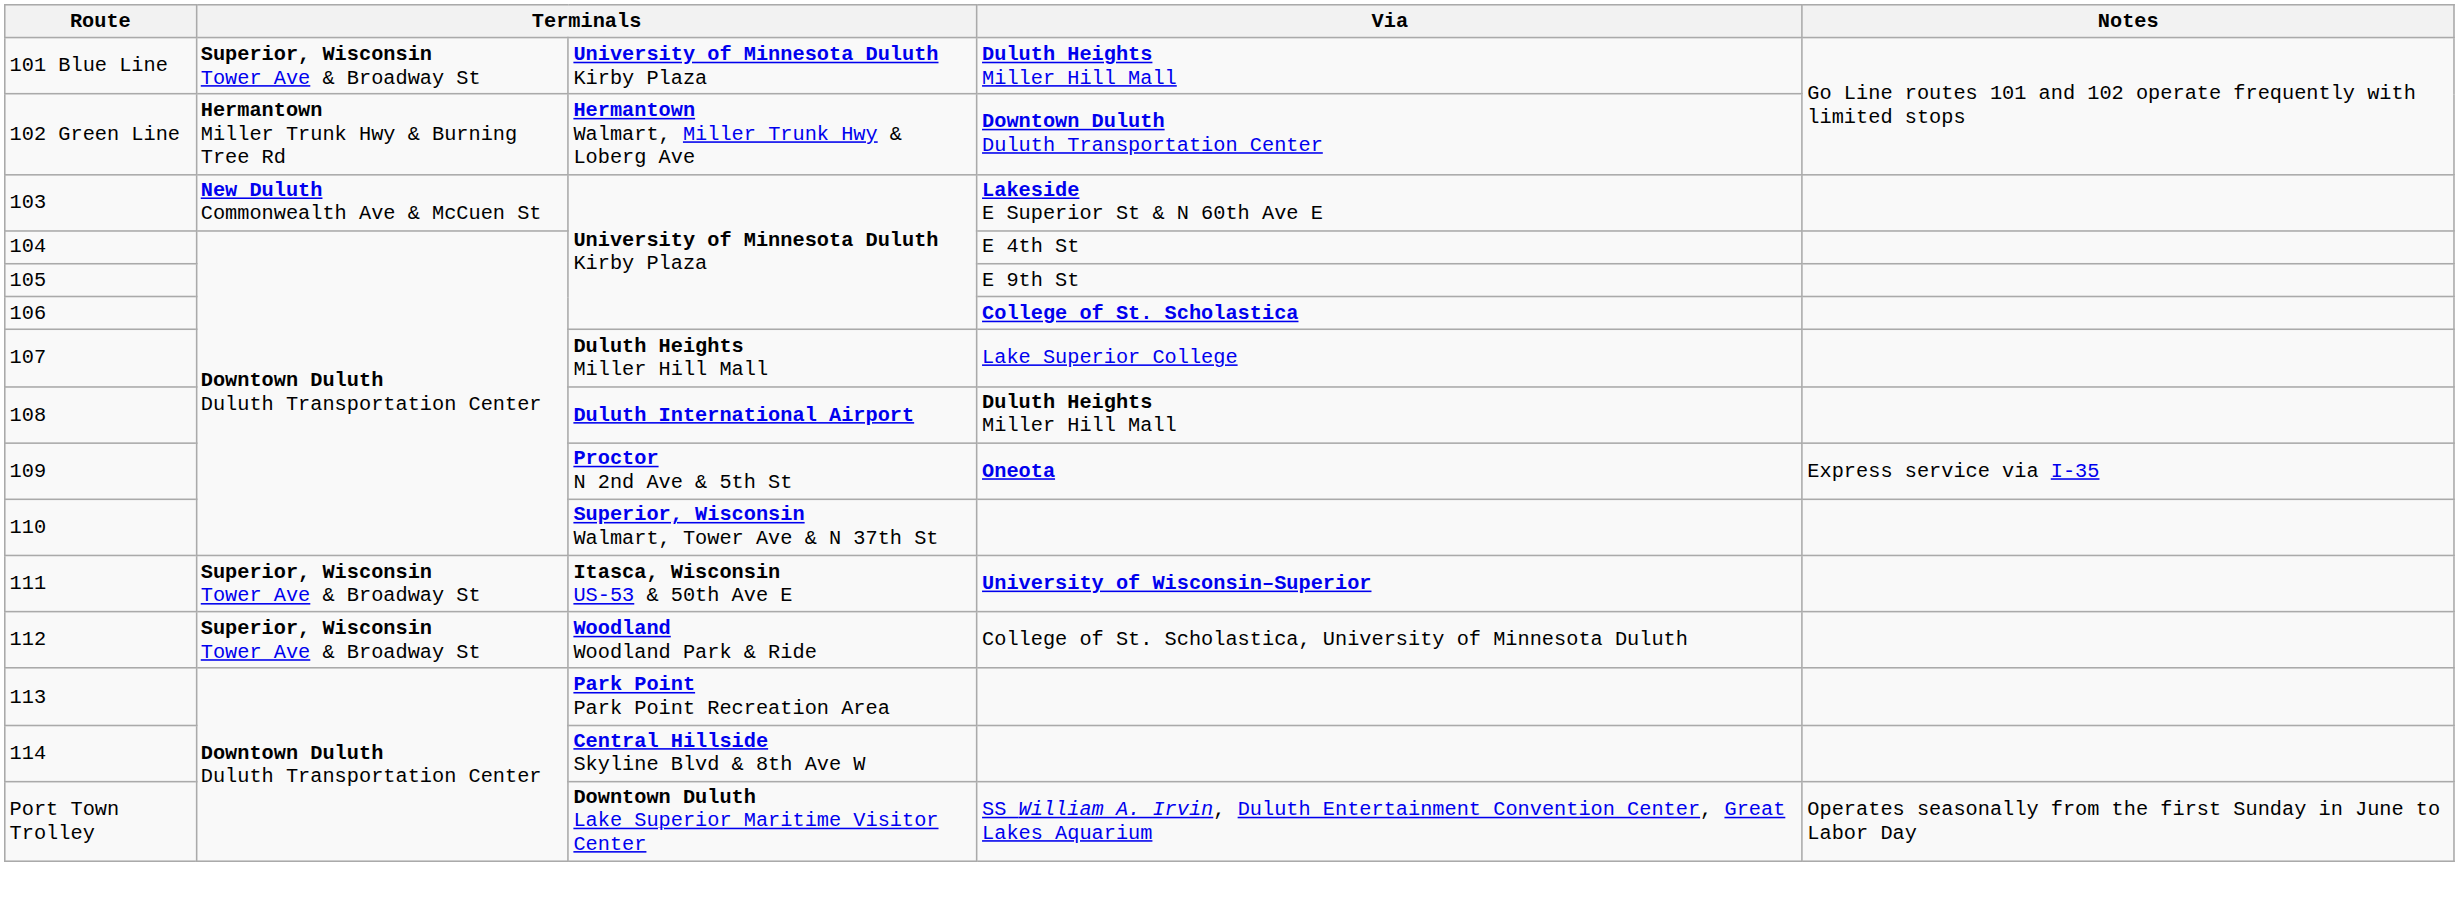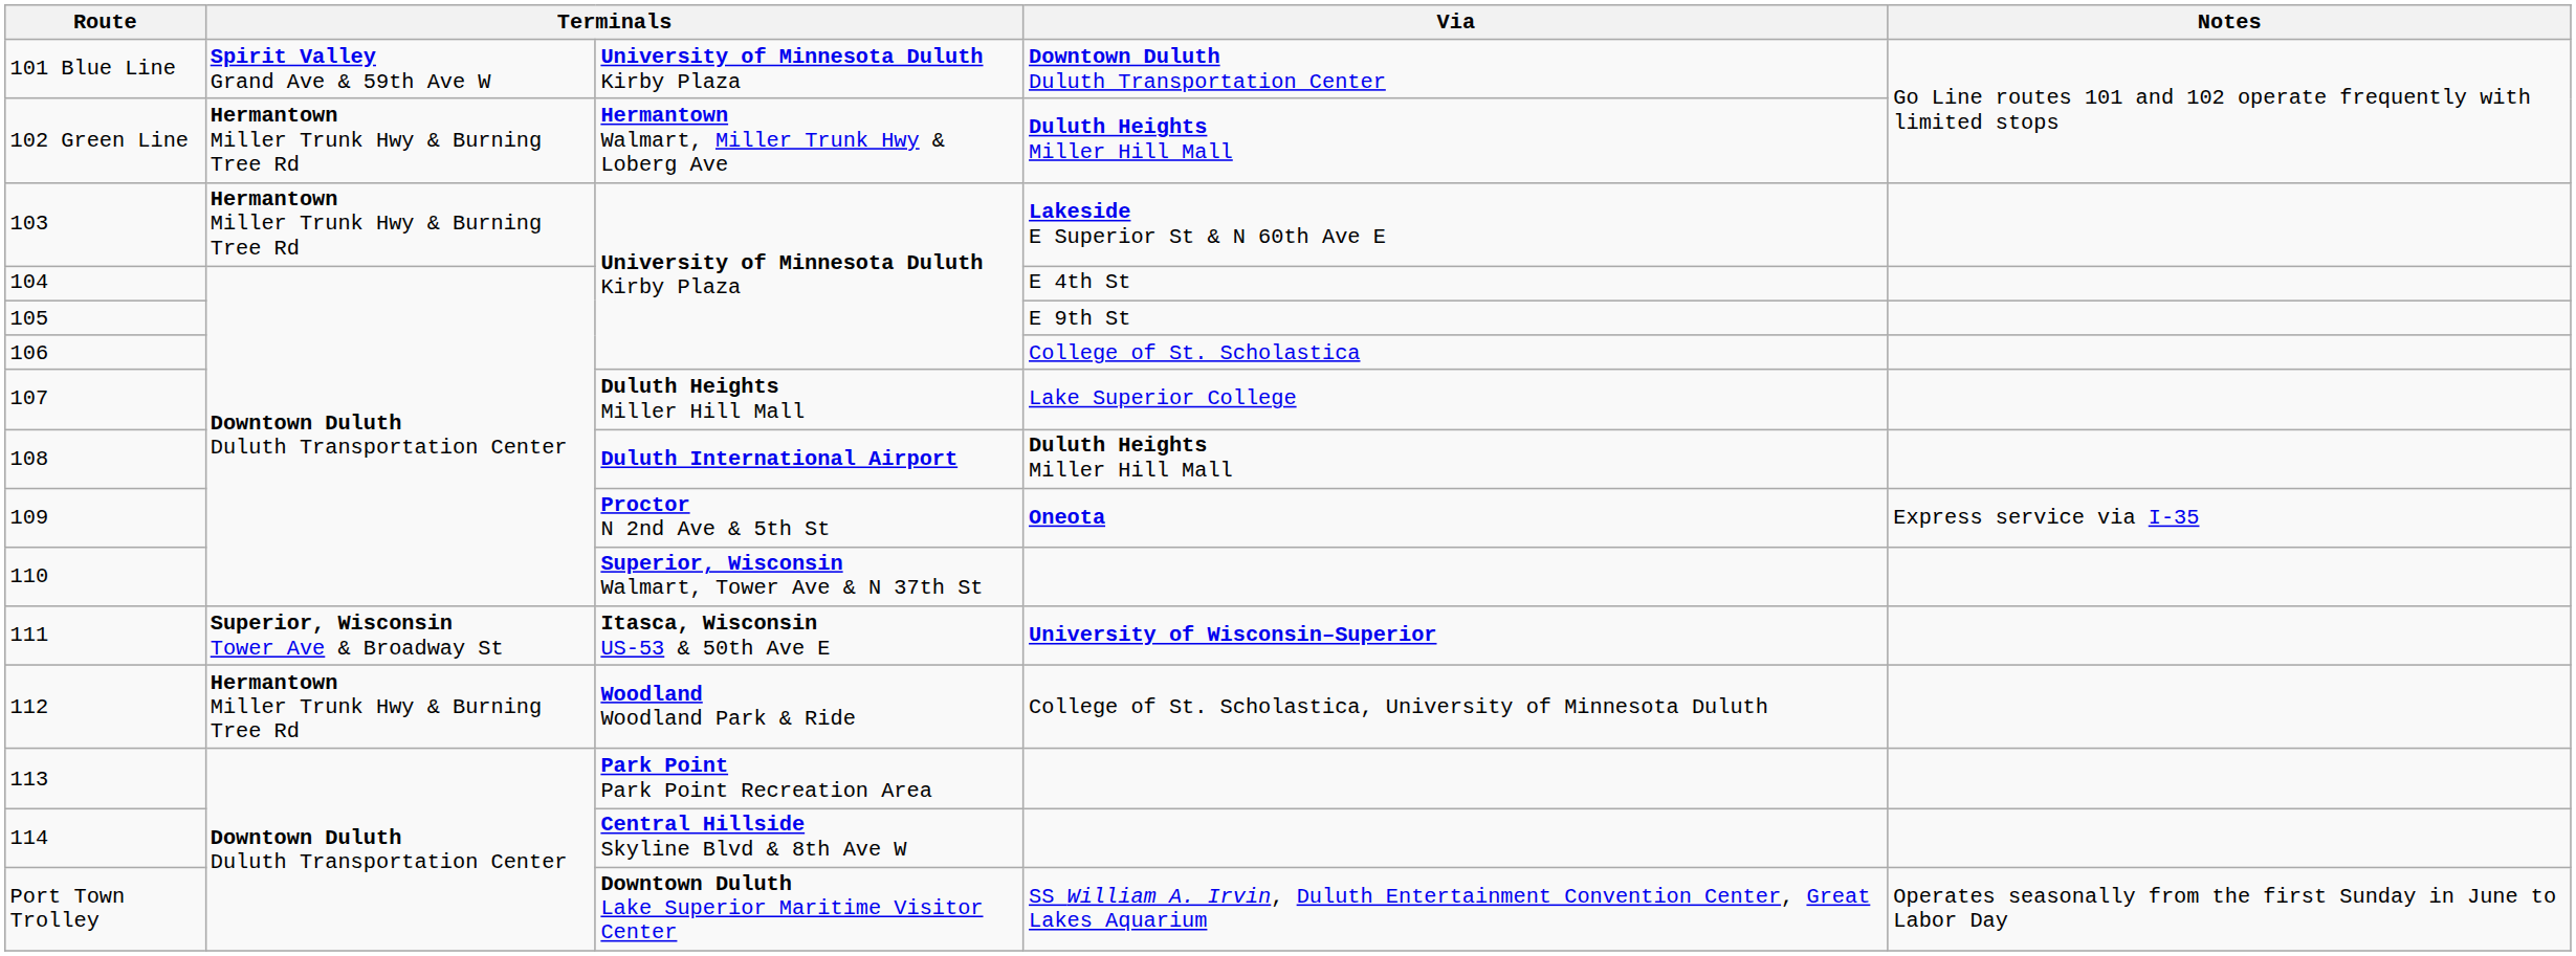 <table class="wikitable">
 <tr>
 <th>Route</th>
 <th colspan="2">Terminals</th>
 <th>Via</th>
 <th>Notes</th>
 </tr>
 <tr>
 <td>101 Blue Line</td>
-<td><strong>Superior, Wisconsin</strong><br><a href='#'>Tower Ave</a> & Broadway St</td>
+<td><a href='#'><strong>Spirit Valley</strong></a><br>Grand Ave & 59th Ave W</td>
 <td><strong><a href='#'>University of Minnesota Duluth</a></strong><br>Kirby Plaza</td>
-<td><strong><a href='#'>Duluth Heights</a></strong><br><a href='#'>Miller Hill Mall</a></td>
+<td><strong><a href='#'>Downtown Duluth</a></strong><br><a href='#'>Duluth Transportation Center</a></td>
 <td rowspan="2">Go Line routes 101 and 102 operate frequently with limited stops</td>
 </tr>
 <tr>
 <td>102 Green Line</td>
 <td><strong>Hermantown</strong><br>Miller Trunk Hwy & Burning Tree Rd</td>
 <td><a href='#'><strong>Hermantown</strong></a><br>Walmart, <a href='#'>Miller Trunk Hwy</a> & Loberg Ave</td>
-<td><strong><a href='#'>Downtown Duluth</a></strong><br><a href='#'>Duluth Transportation Center</a></td>
+<td><strong><a href='#'>Duluth Heights</a></strong><br><a href='#'>Miller Hill Mall</a></td>
 </tr>
 <tr>
 <td>103</td>
-<td><a href='#'><strong>New Duluth</strong></a><br>Commonwealth Ave & McCuen St</td>
+<td><strong>Hermantown</strong><br>Miller Trunk Hwy & Burning Tree Rd</td>
 <td rowspan="4"><strong>University of Minnesota Duluth</strong><br>Kirby Plaza</td>
 <td><a href='#'><strong>Lakeside</strong></a><br>E Superior St & N 60th Ave E</td>
 <td></td>
 </tr>
 <tr>
 <td>104</td>
 <td rowspan="7"><strong>Downtown Duluth</strong><br>Duluth Transportation Center</td>
 <td>E 4th St</td>
 <td></td>
 </tr>
 <tr>
 <td>105</td>
 <td>E 9th St</td>
 <td></td>
 </tr>
 <tr>
 <td>106</td>
-<td><strong><a href='#'>College of St. Scholastica</a></strong></td>
+<td><a href='#'>College of St. Scholastica</a></td>
 <td></td>
 </tr>
 <tr>
 <td>107</td>
 <td><strong>Duluth Heights</strong><br>Miller Hill Mall</td>
 <td><a href='#'>Lake Superior College</a></td>
 <td></td>
 </tr>
 <tr>
 <td>108</td>
 <td><strong><a href='#'>Duluth International Airport</a></strong></td>
 <td><strong>Duluth Heights</strong><br>Miller Hill Mall</td>
 <td></td>
 </tr>
 <tr>
 <td>109</td>
 <td><strong><a href='#'>Proctor</a></strong><br>N 2nd Ave & 5th St</td>
 <td><a href='#'><strong>Oneota</strong></a></td>
 <td>Express service via <a href='#'>I-35</a></td>
 </tr>
 <tr>
 <td>110</td>
 <td><strong><a href='#'>Superior, Wisconsin</a></strong><br>Walmart, Tower Ave & N 37th St</td>
 <td></td>
 <td></td>
 </tr>
 <tr>
 <td>111</td>
 <td><strong>Superior, Wisconsin</strong><br><a href='#'>Tower Ave</a> & Broadway St</td>
 <td><strong>Itasca, Wisconsin</strong><br><a href='#'>US-53</a> & 50th Ave E</td>
 <td><strong><a href='#'>University of Wisconsin–Superior</a></strong></td>
 <td></td>
 </tr>
 <tr>
 <td>112</td>
-<td><strong>Superior, Wisconsin</strong><br><a href='#'>Tower Ave</a> & Broadway St</td>
+<td><strong>Hermantown</strong><br>Miller Trunk Hwy & Burning Tree Rd</td>
 <td><a href='#'><strong>Woodland</strong></a><br>Woodland Park & Ride</td>
 <td>College of St. Scholastica, University of Minnesota Duluth</td>
 </tr>
 <tr>
 <td>113</td>
 <td rowspan="3"><strong>Downtown Duluth</strong><br>Duluth Transportation Center</td>
 <td><a href='#'><strong>Park Point</strong></a><br>Park Point Recreation Area</td>
 <td></td>
 <td></td>
 </tr>
 <tr>
 <td>114</td>
 <td><strong><a href='#'>Central Hillside</a></strong><br>Skyline Blvd & 8th Ave W</td>
 <td></td>
 <td></td>
 </tr>
 <tr>
 <td>Port Town Trolley</td>
 <td><strong>Downtown Duluth</strong><br><a href='#'>Lake Superior Maritime Visitor Center</a></td>
 <td><a href='#'>SS <em>William A. Irvin</em></a>, <a href='#'>Duluth Entertainment Convention Center</a>, <a href='#'>Great Lakes Aquarium</a></td>
 <td>Operates seasonally from the first Sunday in June to Labor Day</td>
 </tr>
 </table>
